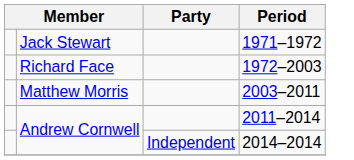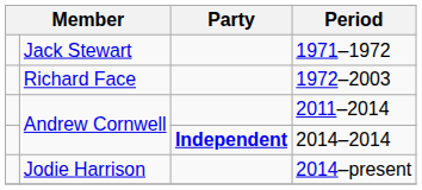 <table class="wikitable">
 <tr>
 <th colspan="2">Member</th>
 <th>Party</th>
 <th>Period</th>
 </tr>
 <tr>
 <td> </td>
 <td><a href='#'>Jack Stewart</a></td>
 <td></td>
 <td><a href='#'>1971</a>–1972</td>
 </tr>
 <tr>
 <td> </td>
 <td><a href='#'>Richard Face</a></td>
 <td></td>
 <td><a href='#'>1972</a>–2003</td>
 </tr>
 <tr>
 <td> </td>
-<td><a href='#'>Matthew Morris</a></td>
-<td></td>
-<td><a href='#'>2003</a>–2011</td>
-</tr>
-<tr>
-<td> </td>
 <td rowspan="2"><a href='#'>Andrew Cornwell</a></td>
 <td></td>
 <td><a href='#'>2011</a>–2014</td>
 </tr>
 <tr>
 <td> </td>
-<td><a href='#'>Independent</a></td>
+<td><strong><a href='#'>Independent</a></strong></td>
 <td>2014–2014</td>
+</tr>
+<tr>
+<td> </td>
+<td><a href='#'>Jodie Harrison</a></td>
+<td></td>
+<td><a href='#'>2014</a>–present</td>
 </tr>
 <tr>
 </tr>
 </table>
